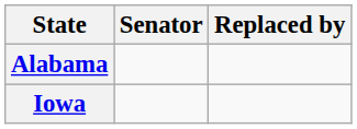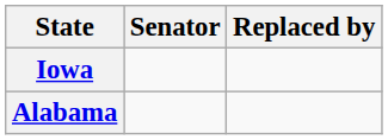 <table class="wikitable sortable plainrowheaders">
 <tr>
 <th scope="col">State</th>
 <th scope="col">Senator</th>
 <th scope="col">Replaced by</th>
 </tr>
 <tr>
+<th><a href='#'>Iowa</a></th>
+<td></td>
+<td></td>
+</tr>
+<tr>
 <th><a href='#'>Alabama</a></th>
 <td></td>
 <td></td>
 </tr>
-<tr>
-<th><a href='#'>Iowa</a></th>
-<td></td>
-<td></td>
-</tr>
 </table>
